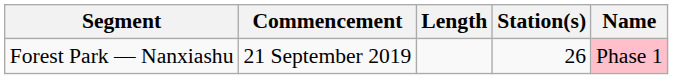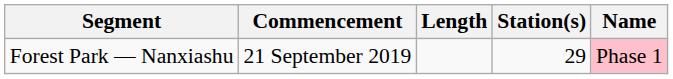 <table class="wikitable" style="border-collapse: collapse; text-align: right;">
 <tr>
 <th>Segment</th>
 <th>Commencement</th>
 <th>Length</th>
 <th>Station(s)</th>
 <th>Name</th>
 </tr>
 <tr>
 <td style="text-align: left;">Forest Park — Nanxiashu</td>
 <td>21 September 2019</td>
 <td></td>
-<td>26</td>
+<td>29</td>
 <td style="background: pink; text-align: left;">Phase 1</td>
 </tr>
 </table>
